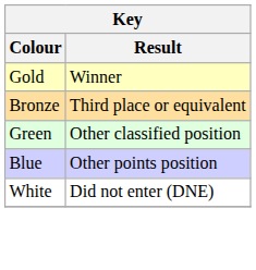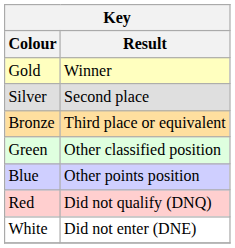 <table style="margin-right:0; font-size:85%" class="wikitable">
 <tr>
 <th colspan=2>Key</th>
 </tr>
 <tr>
 <th>Colour</th>
 <th>Result</th>
 </tr>
 <tr style="background-color:#FFFFBF">
 <td>Gold</td>
 <td>Winner</td>
+</tr>
+<tr style="background-color:#DFDFDF">
+<td>Silver</td>
+<td>Second place</td>
 </tr>
 <tr style="background-color:#FFDF9F">
 <td>Bronze</td>
 <td>Third place or equivalent</td>
 </tr>
 <tr style="background-color:#DFFFDF">
 <td>Green</td>
 <td>Other classified position</td>
 </tr>
 <tr style="background-color:#CFCFFF">
 <td>Blue</td>
 <td>Other points position</td>
 </tr>
+<tr style="background-color:#FFCFCF">
+<td>Red</td>
+<td>Did not qualify (DNQ)</td>
+</tr>
 <tr style="background-color:#FFFFFF">
 <td>White</td>
 <td>Did not enter (DNE)</td>
 </tr>
 <tr>
 </tr>
 </table>
